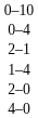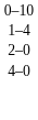 <table cellspacing=1 width=70%>
 <tr>
 <th width=25%></th>
 <th width=30%></th>
 <th width=15%></th>
 <th width=30%></th>
 </tr>
 <tr>
 <td></td>
 <td align=right></td>
 <td align=center>0–10</td>
-<td></td>
-</tr>
-<tr>
-<td></td>
-<td align=right></td>
-<td align=center>0–4</td>
-<td></td>
-</tr>
-<tr>
-<td></td>
-<td align=right></td>
-<td align=center>2–1</td>
 <td></td>
 </tr>
 <tr>
 <td></td>
 <td align=right></td>
 <td align=center>1–4</td>
 <td></td>
 </tr>
 <tr>
 <td></td>
 <td align=right></td>
 <td align=center>2–0</td>
 <td></td>
 </tr>
 <tr>
 <td></td>
 <td align=right></td>
 <td align=center>4–0</td>
 <td></td>
 </tr>
 </table>
